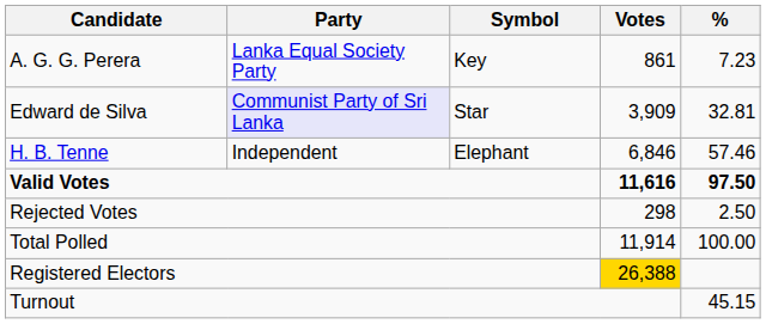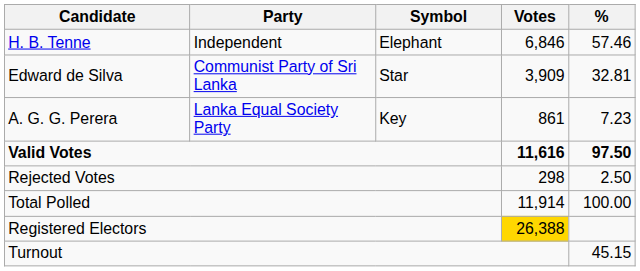 <table class="wikitable" border="1" style="text-align:right;">
 <tr>
 <th align=left width="180">Candidate</th>
 <th align=left width="180">Party</th>
 <th align=left width="120">Symbol</th>
 <th align=left width="60">Votes</th>
 <th align=left width="60">%</th>
 </tr>
 <tr>
+<td align=left><a href='#'>H. B. Tenne</a></td>
+<td align=left>Independent</td>
+<td align=left>Elephant</td>
+<td align=right>6,846</td>
+<td align=right>57.46</td>
+</tr>
+<tr>
+<td align=left>Edward de Silva</td>
+<td align=left><a href='#'>Communist Party of Sri Lanka</a></td>
+<td align=left>Star</td>
+<td align=right>3,909</td>
+<td align=right>32.81</td>
+</tr>
+<tr>
 <td align=left>A. G. G. Perera</td>
 <td align=left><a href='#'>Lanka Equal Society Party</a></td>
 <td align=left>Key</td>
 <td align=right>861</td>
 <td align=right>7.23</td>
-</tr>
-<tr>
-<td align=left>Edward de Silva</td>
-<td align=left style="background: lavender;"><a href='#'>Communist Party of Sri Lanka</a></td>
-<td align=left>Star</td>
-<td align=right>3,909</td>
-<td align=right>32.81</td>
-</tr>
-<tr>
-<td align=left><a href='#'>H. B. Tenne</a></td>
-<td align=left>Independent</td>
-<td align=left>Elephant</td>
-<td align=right>6,846</td>
-<td align=right>57.46</td>
 </tr>
 <tr>
 <td align=left colspan=3><strong>Valid Votes</strong></td>
 <td align=right><strong>11,616</strong></td>
 <td align=right><strong>97.50</strong></td>
 </tr>
 <tr>
 <td align=left colspan=3>Rejected Votes</td>
 <td align=right>298</td>
 <td align=right>2.50</td>
 </tr>
 <tr>
 <td align=left colspan=3>Total Polled</td>
 <td align=right>11,914</td>
 <td align=right>100.00</td>
 </tr>
 <tr>
 <td align=left colspan=3>Registered Electors</td>
 <td align=right style="background: gold;">26,388</td>
 <td></td>
 </tr>
 <tr>
 <td align=left colspan=4>Turnout</td>
 <td>45.15</td>
 </tr>
 </table>
